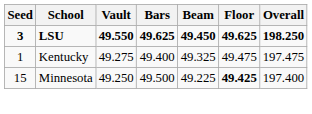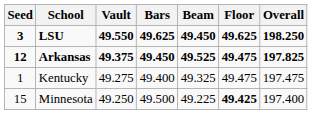 <table class="wikitable" style="white-space:nowrap; font-size:95%; text-align:center">
 <tr>
 <th>Seed</th>
 <th>School</th>
 <th>Vault</th>
 <th>Bars</th>
 <th>Beam</th>
 <th>Floor</th>
 <th>Overall</th>
 </tr>
 <tr>
 <td><strong>3</strong></td>
 <td align=left><strong>LSU</strong></td>
 <td><strong>49.550</strong></td>
 <td><strong>49.625</strong></td>
 <td><strong>49.450</strong></td>
 <td><strong>49.625</strong></td>
 <td><strong>198.250</strong></td>
 </tr>
 <tr>
+<td><strong>12</strong></td>
+<td align=left><strong>Arkansas</strong></td>
+<td><strong>49.375</strong></td>
+<td><strong>49.450</strong></td>
+<td><strong>49.525</strong></td>
+<td><strong>49.475</strong></td>
+<td><strong>197.825</strong></td>
+</tr>
+<tr>
 <td>1</td>
 <td align=left>Kentucky</td>
 <td>49.275</td>
 <td>49.400</td>
 <td>49.325</td>
 <td>49.475</td>
 <td>197.475</td>
 </tr>
 <tr>
 <td>15</td>
 <td align=left>Minnesota</td>
 <td>49.250</td>
 <td>49.500</td>
 <td>49.225</td>
 <td><strong>49.425</strong></td>
 <td>197.400</td>
 </tr>
 </table>
